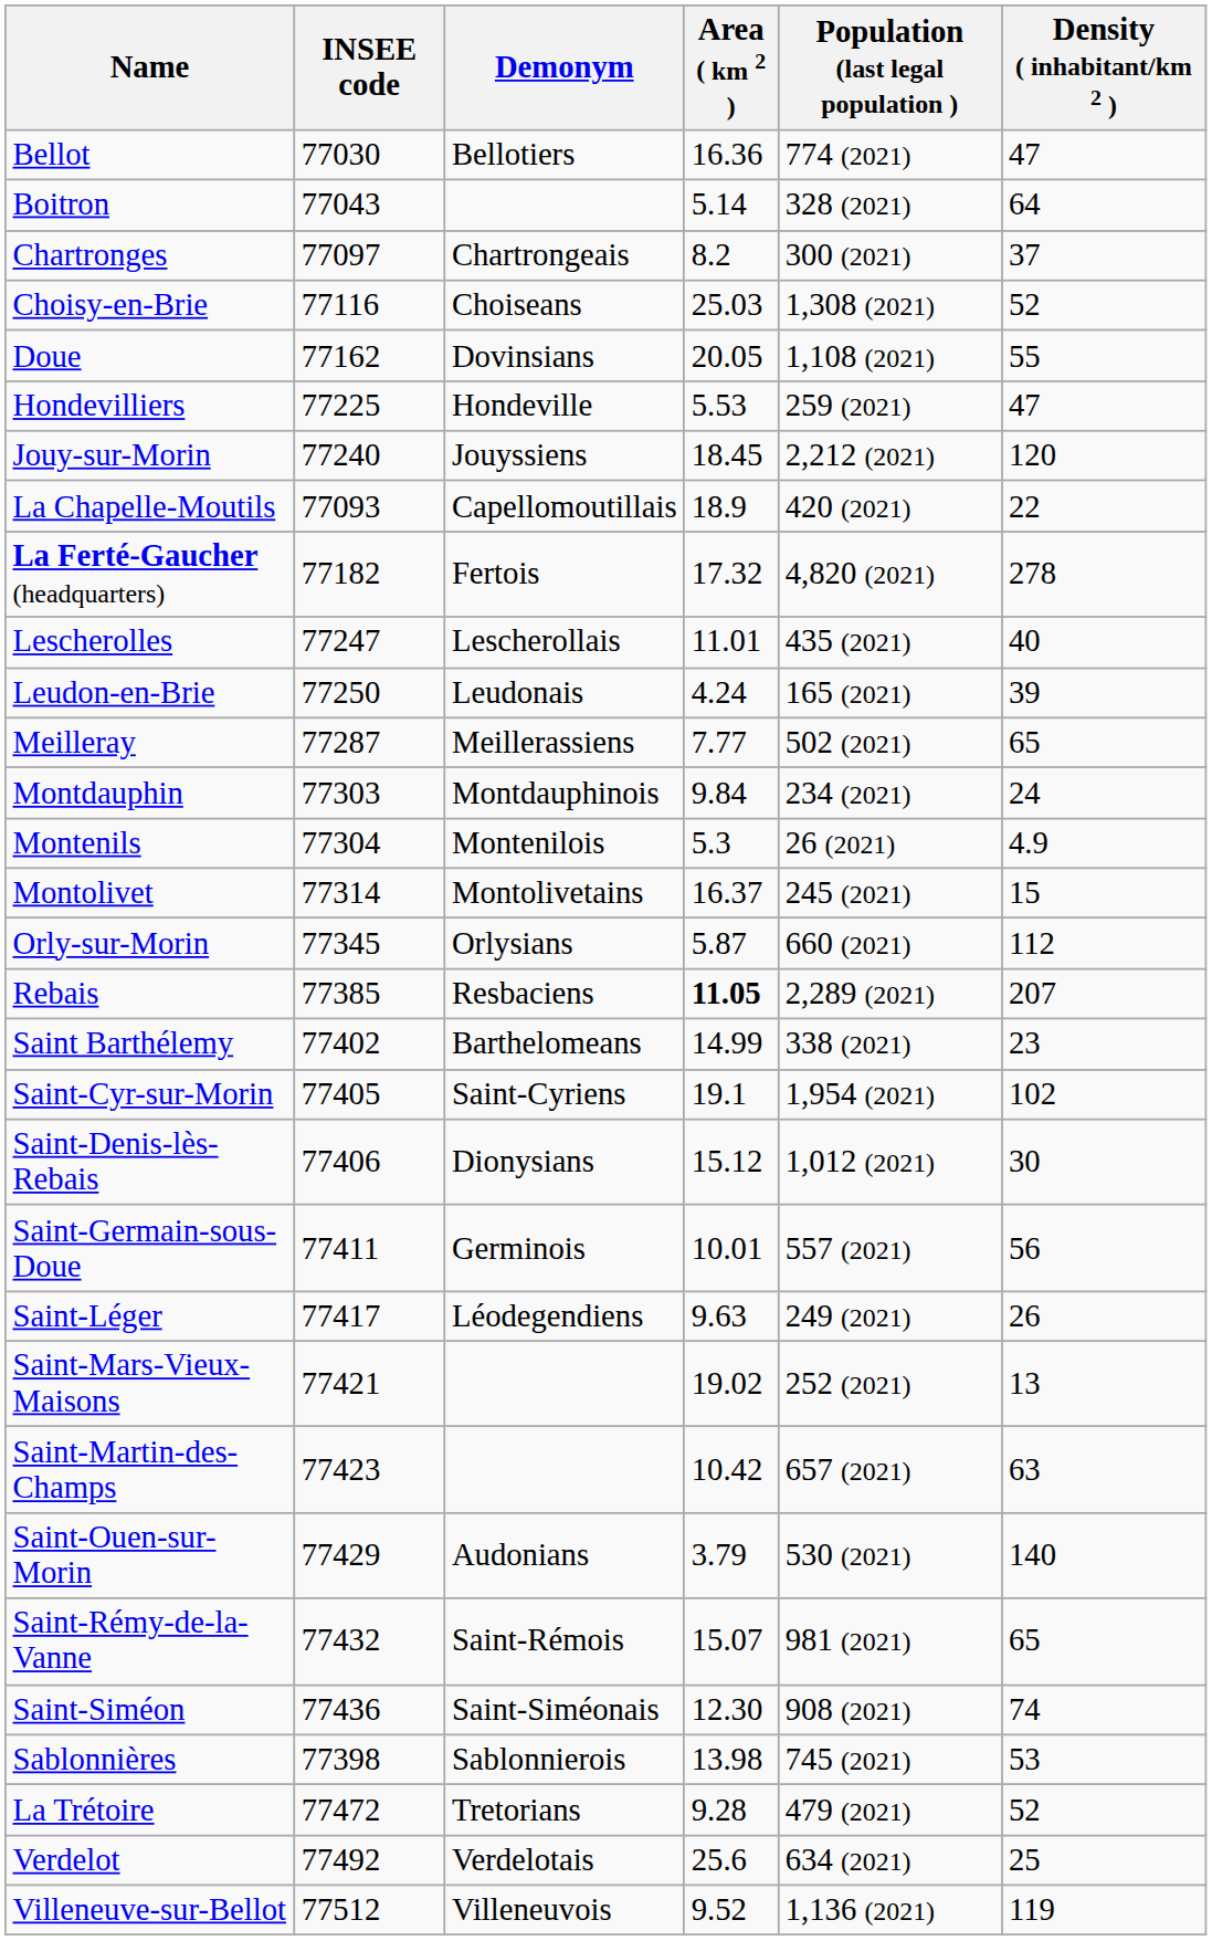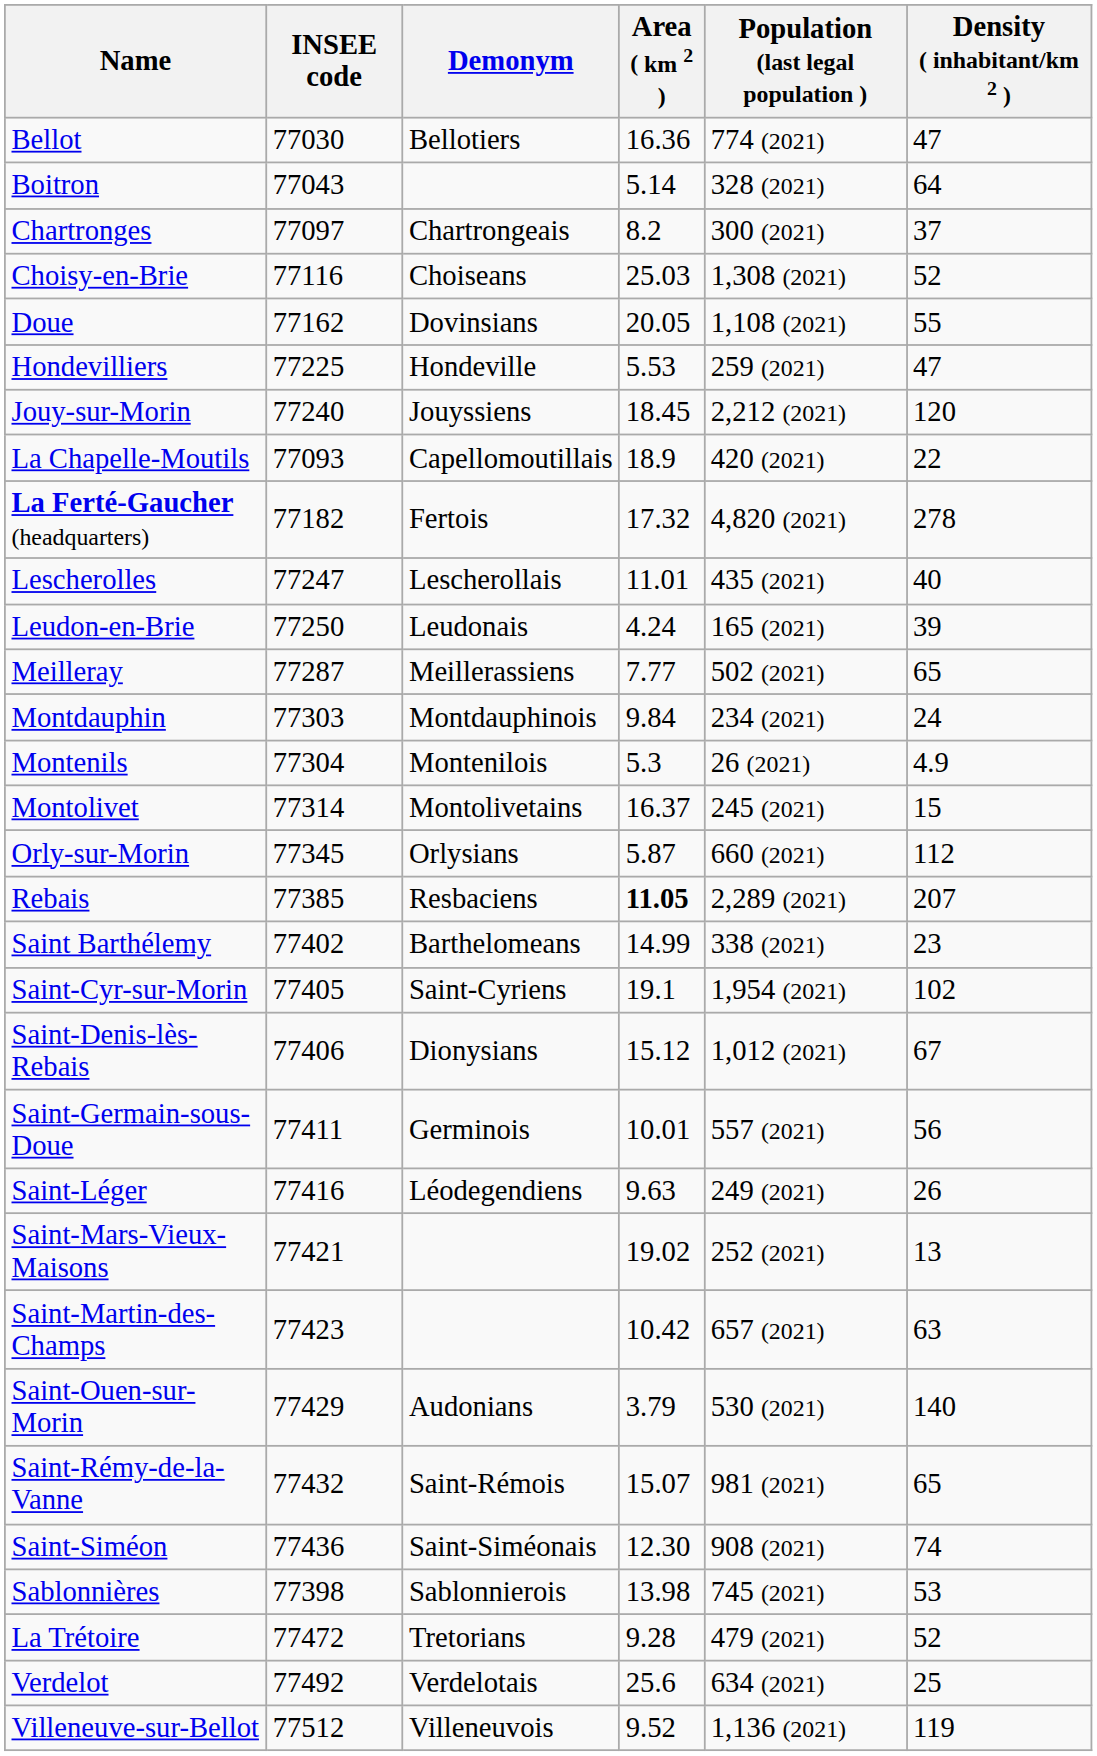 <table class="wikitable sortable">
 <tr>
 <th>Name</th>
 <th><abbr>INSEE</abbr> code</th>
 <th><a href='#'>Demonym</a></th>
 <th>Area<br><small>( <abbr>km <sup>2</sup></abbr> )</small></th>
 <th>Population<br><small>(last <abbr>legal population</abbr> )</small></th>
 <th>Density<br><small>( <abbr>inhabitant/km <sup>2</sup></abbr> )</small></th>
 </tr>
 <tr>
 <td><a href='#'>Bellot</a></td>
 <td>77030</td>
 <td>Bellotiers</td>
 <td>16.36</td>
 <td>774 <small>(2021)</small></td>
 <td>47</td>
 </tr>
 <tr>
 <td><a href='#'>Boitron</a></td>
 <td>77043</td>
 <td></td>
 <td>5.14</td>
 <td>328 <small>(2021)</small></td>
 <td>64</td>
 </tr>
 <tr>
 <td><a href='#'>Chartronges</a></td>
 <td>77097</td>
 <td>Chartrongeais</td>
 <td>8.2</td>
 <td>300 <small>(2021)</small></td>
 <td>37</td>
 </tr>
 <tr>
 <td><a href='#'>Choisy-en-Brie</a></td>
 <td>77116</td>
 <td>Choiseans</td>
 <td>25.03</td>
 <td>1,308 <small>(2021)</small></td>
 <td>52</td>
 </tr>
 <tr>
 <td><a href='#'>Doue</a></td>
 <td>77162</td>
 <td>Dovinsians</td>
 <td>20.05</td>
 <td>1,108 <small>(2021)</small></td>
 <td>55</td>
 </tr>
 <tr>
 <td><a href='#'>Hondevilliers</a></td>
 <td>77225</td>
 <td>Hondeville</td>
 <td>5.53</td>
 <td>259 <small>(2021)</small></td>
 <td>47</td>
 </tr>
 <tr>
 <td><a href='#'>Jouy-sur-Morin</a></td>
 <td>77240</td>
 <td>Jouyssiens</td>
 <td>18.45</td>
 <td>2,212 <small>(2021)</small></td>
 <td>120</td>
 </tr>
 <tr>
 <td><a href='#'>La Chapelle-Moutils</a></td>
 <td>77093</td>
 <td>Capellomoutillais</td>
 <td>18.9</td>
 <td>420 <small>(2021)</small></td>
 <td>22</td>
 </tr>
 <tr>
 <td><strong><a href='#'>La Ferté-Gaucher</a></strong><br><small>(headquarters)</small></td>
 <td>77182</td>
 <td>Fertois</td>
 <td>17.32</td>
 <td>4,820 <small>(2021)</small></td>
 <td>278</td>
 </tr>
 <tr>
 <td><a href='#'>Lescherolles</a></td>
 <td>77247</td>
 <td>Lescherollais</td>
 <td>11.01</td>
 <td>435 <small>(2021)</small></td>
 <td>40</td>
 </tr>
 <tr>
 <td><a href='#'>Leudon-en-Brie</a></td>
 <td>77250</td>
 <td>Leudonais</td>
 <td>4.24</td>
 <td>165 <small>(2021)</small></td>
 <td>39</td>
 </tr>
 <tr>
 <td><a href='#'>Meilleray</a></td>
 <td>77287</td>
 <td>Meillerassiens</td>
 <td>7.77</td>
 <td>502 <small>(2021)</small></td>
 <td>65</td>
 </tr>
 <tr>
 <td><a href='#'>Montdauphin</a></td>
 <td>77303</td>
 <td>Montdauphinois</td>
 <td>9.84</td>
 <td>234 <small>(2021)</small></td>
 <td>24</td>
 </tr>
 <tr>
 <td><a href='#'>Montenils</a></td>
 <td>77304</td>
 <td>Montenilois</td>
 <td>5.3</td>
 <td>26 <small>(2021)</small></td>
 <td>4.9</td>
 </tr>
 <tr>
 <td><a href='#'>Montolivet</a></td>
 <td>77314</td>
 <td>Montolivetains</td>
 <td>16.37</td>
 <td>245 <small>(2021)</small></td>
 <td>15</td>
 </tr>
 <tr>
 <td><a href='#'>Orly-sur-Morin</a></td>
 <td>77345</td>
 <td>Orlysians</td>
 <td>5.87</td>
 <td>660 <small>(2021)</small></td>
 <td>112</td>
 </tr>
 <tr>
 <td><a href='#'>Rebais</a></td>
 <td>77385</td>
 <td>Resbaciens</td>
 <td><strong>11.05</strong></td>
 <td>2,289 <small>(2021)</small></td>
 <td>207</td>
 </tr>
 <tr>
 <td><a href='#'>Saint Barthélemy</a></td>
 <td>77402</td>
 <td>Barthelomeans</td>
 <td>14.99</td>
 <td>338 <small>(2021)</small></td>
 <td>23</td>
 </tr>
 <tr>
 <td><a href='#'>Saint-Cyr-sur-Morin</a></td>
 <td>77405</td>
 <td>Saint-Cyriens</td>
 <td>19.1</td>
 <td>1,954 <small>(2021)</small></td>
 <td>102</td>
 </tr>
 <tr>
 <td><a href='#'>Saint-Denis-lès-Rebais</a></td>
 <td>77406</td>
 <td>Dionysians</td>
 <td>15.12</td>
 <td>1,012 <small>(2021)</small></td>
-<td>30</td>
+<td>67</td>
 </tr>
 <tr>
 <td><a href='#'>Saint-Germain-sous-Doue</a></td>
 <td>77411</td>
 <td>Germinois</td>
 <td>10.01</td>
 <td>557 <small>(2021)</small></td>
 <td>56</td>
 </tr>
 <tr>
 <td><a href='#'>Saint-Léger</a></td>
-<td>77417</td>
+<td>77416</td>
 <td>Léodegendiens</td>
 <td>9.63</td>
 <td>249 <small>(2021)</small></td>
 <td>26</td>
 </tr>
 <tr>
 <td><a href='#'>Saint-Mars-Vieux-Maisons</a></td>
 <td>77421</td>
 <td></td>
 <td>19.02</td>
 <td>252 <small>(2021)</small></td>
 <td>13</td>
 </tr>
 <tr>
 <td><a href='#'>Saint-Martin-des-Champs</a></td>
 <td>77423</td>
 <td></td>
 <td>10.42</td>
 <td>657 <small>(2021)</small></td>
 <td>63</td>
 </tr>
 <tr>
 <td><a href='#'>Saint-Ouen-sur-Morin</a></td>
 <td>77429</td>
 <td>Audonians</td>
 <td>3.79</td>
 <td>530 <small>(2021)</small></td>
 <td>140</td>
 </tr>
 <tr>
 <td><a href='#'>Saint-Rémy-de-la-Vanne</a></td>
 <td>77432</td>
 <td>Saint-Rémois</td>
 <td>15.07</td>
 <td>981 <small>(2021)</small></td>
 <td>65</td>
 </tr>
 <tr>
 <td><a href='#'>Saint-Siméon</a></td>
 <td>77436</td>
 <td>Saint-Siméonais</td>
 <td>12.30</td>
 <td>908 <small>(2021)</small></td>
 <td>74</td>
 </tr>
 <tr>
 <td><a href='#'>Sablonnières</a></td>
 <td>77398</td>
 <td>Sablonnierois</td>
 <td>13.98</td>
 <td>745 <small>(2021)</small></td>
 <td>53</td>
 </tr>
 <tr>
 <td><a href='#'>La Trétoire</a></td>
 <td>77472</td>
 <td>Tretorians</td>
 <td>9.28</td>
 <td>479 <small>(2021)</small></td>
 <td>52</td>
 </tr>
 <tr>
 <td><a href='#'>Verdelot</a></td>
 <td>77492</td>
 <td>Verdelotais</td>
 <td>25.6</td>
 <td>634 <small>(2021)</small></td>
 <td>25</td>
 </tr>
 <tr>
 <td><a href='#'>Villeneuve-sur-Bellot</a></td>
 <td>77512</td>
 <td>Villeneuvois</td>
 <td>9.52</td>
 <td>1,136 <small>(2021)</small></td>
 <td>119</td>
 </tr>
 </table>
